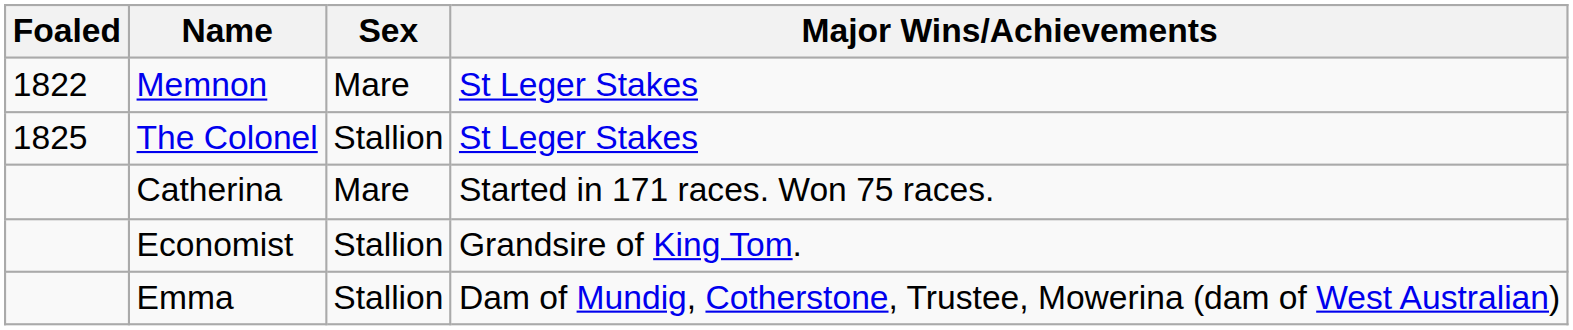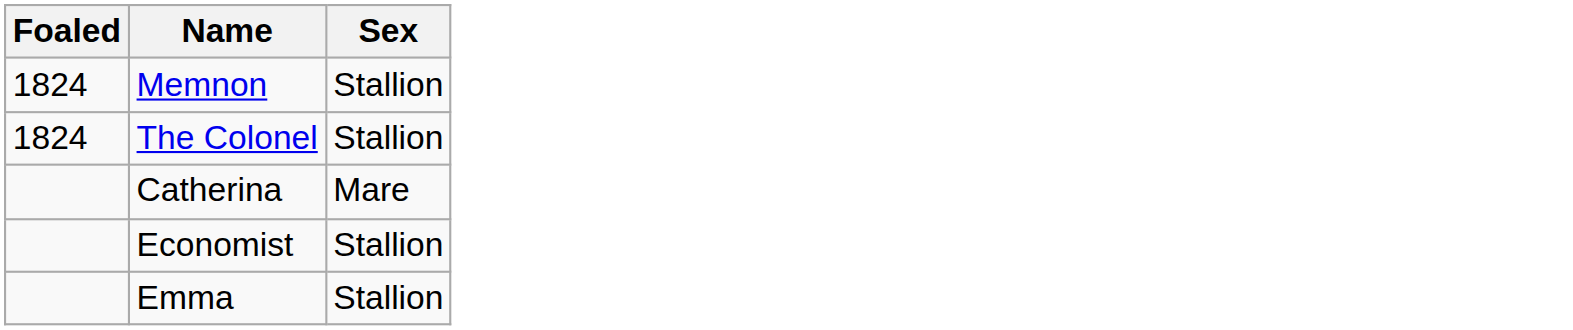 <table class="wikitable">
 <tr>
 <th>Foaled</th>
 <th>Name</th>
 <th>Sex</th>
-<th>Major Wins/Achievements</th>
 </tr>
 <tr>
-<td>1822</td>
+<td>1824</td>
 <td><a href='#'>Memnon</a></td>
-<td>Mare</td>
-<td><a href='#'>St Leger Stakes</a></td>
+<td>Stallion</td>
 </tr>
 <tr>
-<td>1825</td>
+<td>1824</td>
 <td><a href='#'>The Colonel</a></td>
 <td>Stallion</td>
-<td><a href='#'>St Leger Stakes</a></td>
 </tr>
 <tr>
 <td></td>
 <td>Catherina</td>
 <td>Mare</td>
-<td>Started in 171 races. Won 75 races.</td>
 </tr>
 <tr>
 <td></td>
 <td>Economist</td>
 <td>Stallion</td>
-<td>Grandsire of <a href='#'>King Tom</a>.</td>
 </tr>
 <tr>
 <td></td>
 <td>Emma</td>
 <td>Stallion</td>
-<td>Dam of <a href='#'>Mundig</a>, <a href='#'>Cotherstone</a>, Trustee, Mowerina (dam of <a href='#'>West Australian</a>)</td>
 </tr>
 </table>
